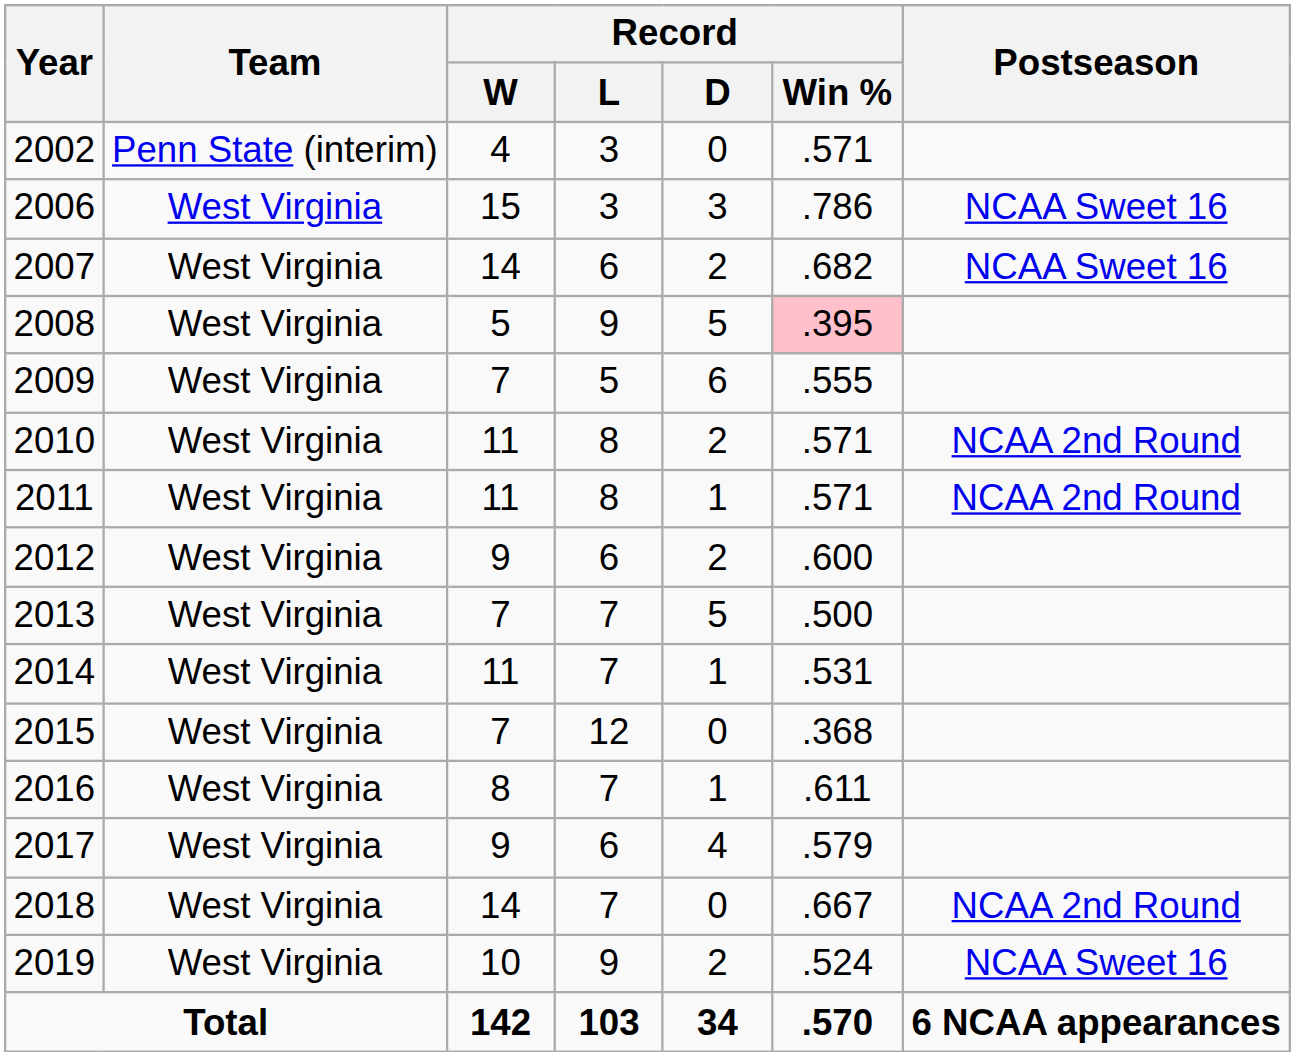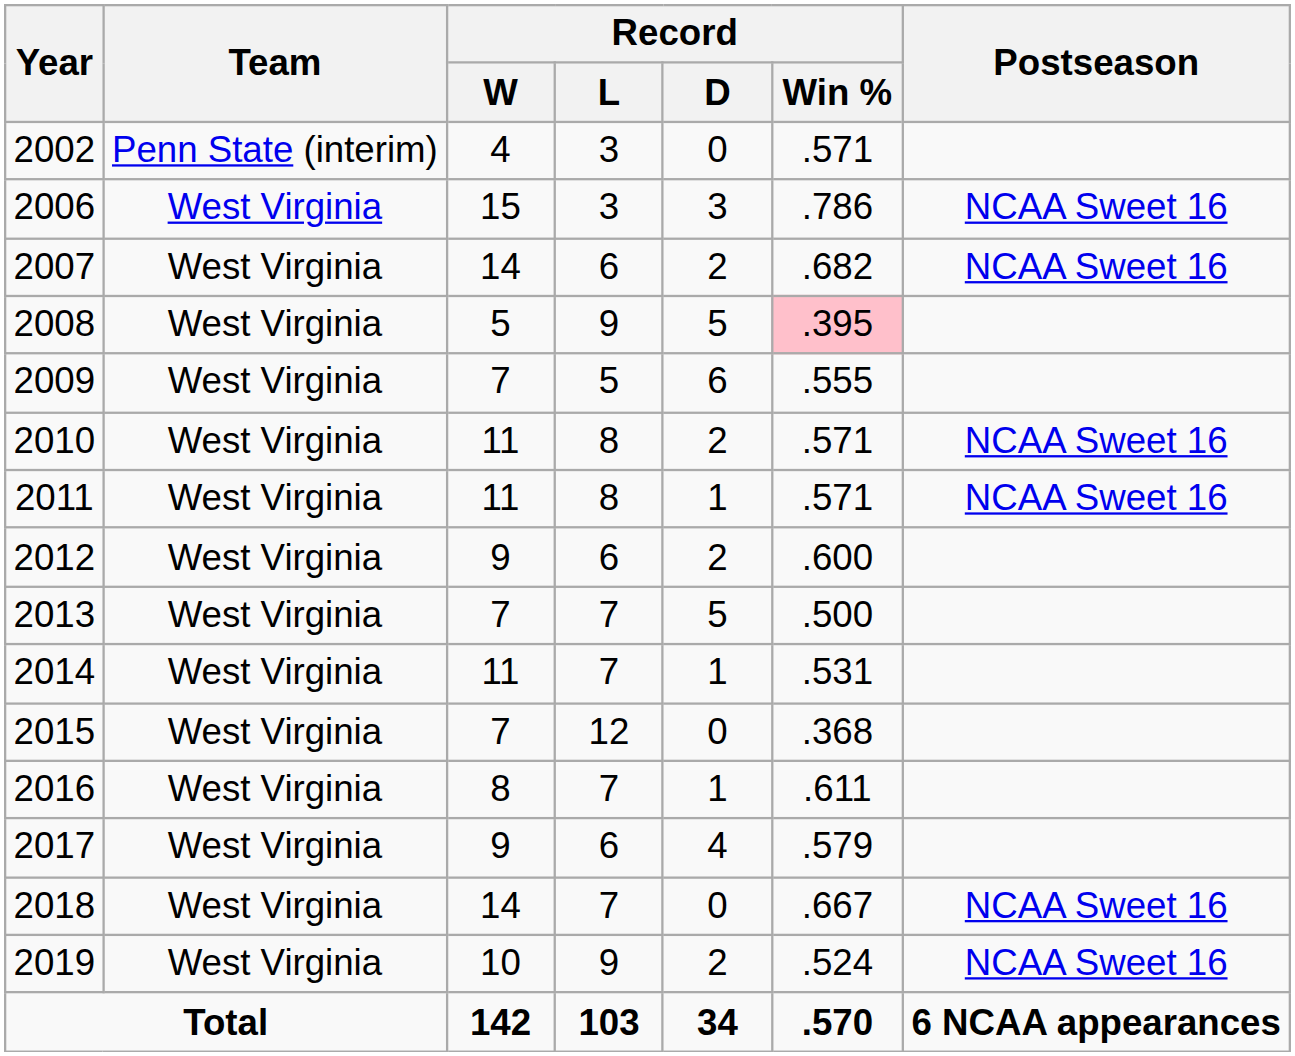 <table class="wikitable" style="text-align: center">
 <tr>
 <th rowspan=2!>Year</th>
 <th rowspan=2!>Team</th>
 <th colspan=4>Record</th>
 <th rowspan=2!>Postseason</th>
 </tr>
 <tr>
 <th width=40>W</th>
 <th width=40>L</th>
 <th width=40>D</th>
 <th width=50>Win %</th>
 </tr>
 <tr>
 <td>2002</td>
 <td><a href='#'>Penn State</a> (interim)</td>
 <td>4</td>
 <td>3</td>
 <td>0</td>
 <td>.571</td>
 <td></td>
 </tr>
 <tr>
 <td>2006</td>
 <td><a href='#'>West Virginia</a></td>
 <td>15</td>
 <td>3</td>
 <td>3</td>
 <td>.786</td>
 <td><a href='#'>NCAA Sweet 16</a></td>
 </tr>
 <tr>
 <td>2007</td>
 <td>West Virginia</td>
 <td>14</td>
 <td>6</td>
 <td>2</td>
 <td>.682</td>
 <td><a href='#'>NCAA Sweet 16</a></td>
 </tr>
 <tr>
 <td>2008</td>
 <td>West Virginia</td>
 <td>5</td>
 <td>9</td>
 <td>5</td>
 <td style="background: pink;">.395</td>
 <td></td>
 </tr>
 <tr>
 <td>2009</td>
 <td>West Virginia</td>
 <td>7</td>
 <td>5</td>
 <td>6</td>
 <td>.555</td>
 <td></td>
 </tr>
 <tr>
 <td>2010</td>
 <td>West Virginia</td>
 <td>11</td>
 <td>8</td>
 <td>2</td>
 <td>.571</td>
-<td><a href='#'>NCAA 2nd Round</a></td>
+<td><a href='#'>NCAA Sweet 16</a></td>
 </tr>
 <tr>
 <td>2011</td>
 <td>West Virginia</td>
 <td>11</td>
 <td>8</td>
 <td>1</td>
 <td>.571</td>
-<td><a href='#'>NCAA 2nd Round</a></td>
+<td><a href='#'>NCAA Sweet 16</a></td>
 </tr>
 <tr>
 <td>2012</td>
 <td>West Virginia</td>
 <td>9</td>
 <td>6</td>
 <td>2</td>
 <td>.600</td>
 <td></td>
 </tr>
 <tr>
 <td>2013</td>
 <td>West Virginia</td>
 <td>7</td>
 <td>7</td>
 <td>5</td>
 <td>.500</td>
 <td></td>
 </tr>
 <tr>
 <td>2014</td>
 <td>West Virginia</td>
 <td>11</td>
 <td>7</td>
 <td>1</td>
 <td>.531</td>
 <td></td>
 </tr>
 <tr>
 <td>2015</td>
 <td>West Virginia</td>
 <td>7</td>
 <td>12</td>
 <td>0</td>
 <td>.368</td>
 <td></td>
 </tr>
 <tr>
 <td>2016</td>
 <td>West Virginia</td>
 <td>8</td>
 <td>7</td>
 <td>1</td>
 <td>.611</td>
 <td></td>
 </tr>
 <tr>
 <td>2017</td>
 <td>West Virginia</td>
 <td>9</td>
 <td>6</td>
 <td>4</td>
 <td>.579</td>
 <td></td>
 </tr>
 <tr>
 <td>2018</td>
 <td>West Virginia</td>
 <td>14</td>
 <td>7</td>
 <td>0</td>
 <td>.667</td>
-<td><a href='#'>NCAA 2nd Round</a></td>
+<td><a href='#'>NCAA Sweet 16</a></td>
 </tr>
 <tr>
 <td>2019</td>
 <td>West Virginia</td>
 <td>10</td>
 <td>9</td>
 <td>2</td>
 <td>.524</td>
 <td><a href='#'>NCAA Sweet 16</a></td>
 </tr>
 <tr>
 <td colspan=2><strong>Total</strong></td>
 <td><strong>142</strong></td>
 <td><strong>103</strong></td>
 <td><strong>34</strong></td>
 <td><strong>.570</strong></td>
 <td><strong>6 NCAA appearances</strong></td>
 </tr>
 </table>
